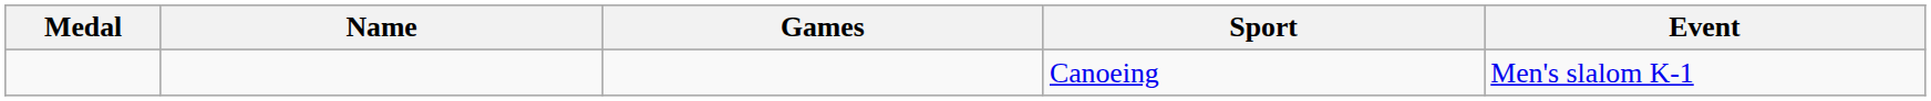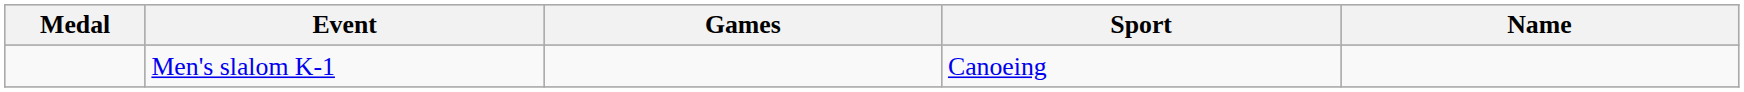 <table class="wikitable sortable">
 <tr>
 <th style="width:5em">Medal</th>
-<th style="width:15em">Name</th>
+<th style="width:15em">Event</th>
 <th style="width:15em">Games</th>
 <th style="width:15em">Sport</th>
-<th style="width:15em">Event</th>
+<th style="width:15em">Name</th>
 </tr>
 <tr>
 <td></td>
-<td></td>
+<td><a href='#'>Men's slalom K-1</a></td>
 <td></td>
 <td> <a href='#'>Canoeing</a></td>
-<td><a href='#'>Men's slalom K-1</a></td>
+<td></td>
 </tr>
 </table>
